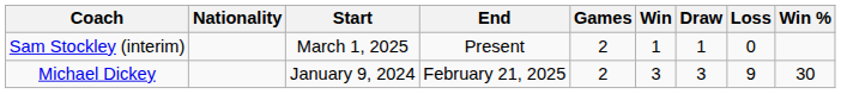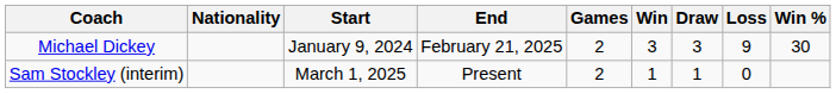 <table class="wikitable" style="text-align:center; margin-left: lem;">
 <tr>
 <th>Coach</th>
 <th>Nationality</th>
 <th>Start</th>
 <th>End</th>
 <th>Games</th>
 <th><strong>Win</strong></th>
 <th>Draw</th>
 <th>Loss</th>
 <th>Win %</th>
 </tr>
 <tr>
+<td><a href='#'>Michael Dickey</a></td>
+<td></td>
+<td>January 9, 2024</td>
+<td>February 21, 2025</td>
+<td>2</td>
+<td>3</td>
+<td>3</td>
+<td>9</td>
+<td>30</td>
+</tr>
+<tr>
 <td><a href='#'>Sam Stockley</a> (interim)</td>
 <td></td>
 <td>March 1, 2025</td>
 <td>Present</td>
 <td>2</td>
 <td>1</td>
 <td>1</td>
 <td>0</td>
 <td></td>
 </tr>
-<tr>
-<td><a href='#'>Michael Dickey</a></td>
-<td></td>
-<td>January 9, 2024</td>
-<td>February 21, 2025</td>
-<td>2</td>
-<td>3</td>
-<td>3</td>
-<td>9</td>
-<td>30</td>
-</tr>
 </table>
